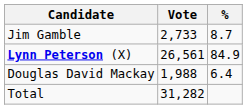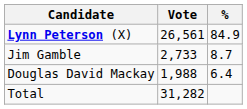 <table class="wikitable">
 <tr>
 <th bgcolor="#DDDDFF">Candidate</th>
 <th bgcolor="#DDDDFF">Vote</th>
 <th bgcolor="#DDDDFF">%</th>
 </tr>
 <tr>
+<td><strong><a href='#'>Lynn Peterson</a></strong> (X)</td>
+<td>26,561</td>
+<td>84.9</td>
+</tr>
+<tr>
 <td>Jim Gamble</td>
 <td>2,733</td>
 <td>8.7</td>
-</tr>
-<tr>
-<td><strong><a href='#'>Lynn Peterson</a></strong> (X)</td>
-<td>26,561</td>
-<td>84.9</td>
 </tr>
 <tr>
 <td>Douglas David Mackay</td>
 <td>1,988</td>
 <td>6.4</td>
 </tr>
 <tr>
 <td>Total</td>
 <td>31,282</td>
 <td></td>
 </tr>
 </table>
